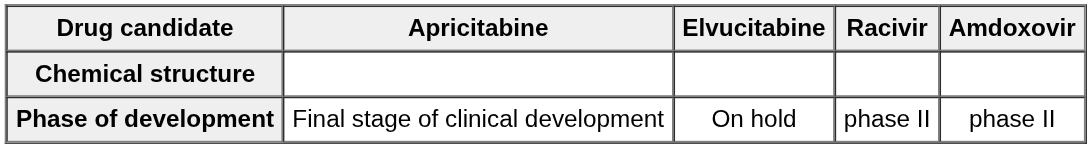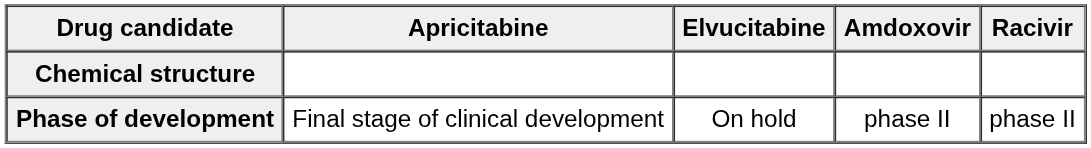 <table border="1" cellpadding="5" cellspacing="0" align="center">
 <tr align="center">
 <th style="background: #efefef;">Drug candidate</th>
 <th style="background: #efefef;">Apricitabine</th>
 <th style="background: #efefef;">Elvucitabine</th>
+<th style="background: #efefef;">Amdoxovir</th>
 <th style="background: #efefef;">Racivir</th>
-<th style="background: #efefef;">Amdoxovir</th>
 </tr>
 <tr align="center">
 <th style="background: #efefef;">Chemical structure</th>
 <td></td>
 <td></td>
 <td></td>
 <td></td>
 </tr>
 <tr>
 <th style="background: #efefef;">Phase of development</th>
 <td>Final stage of clinical development</td>
 <td style="text-align: center;">On hold</td>
 <td style="text-align: center;">phase II</td>
 <td style="text-align: center;">phase II</td>
 </tr>
 </table>
